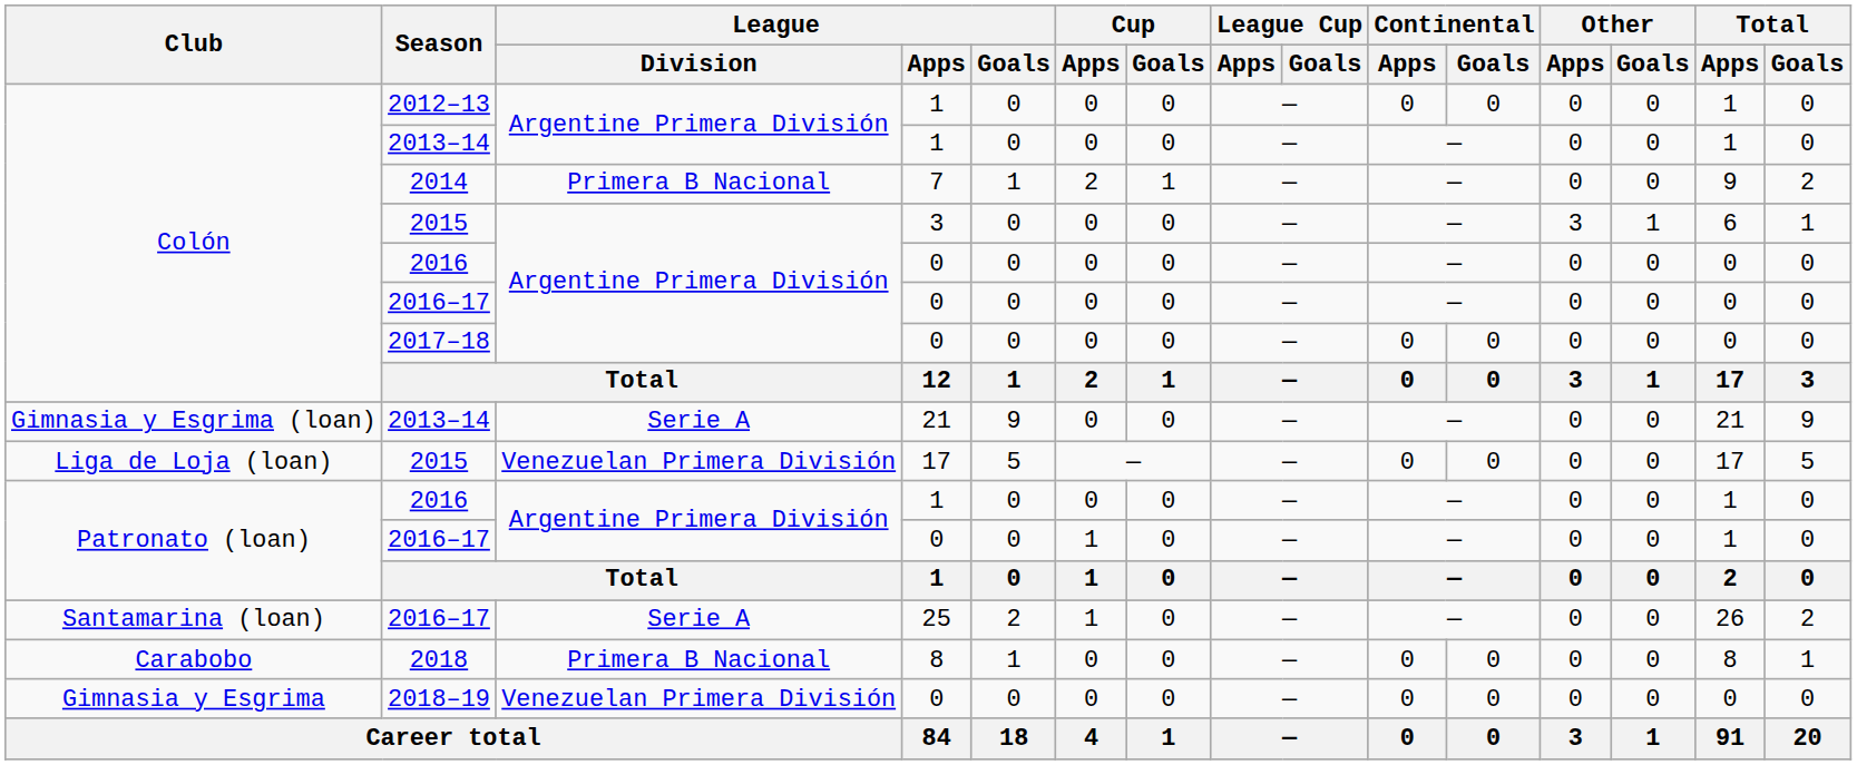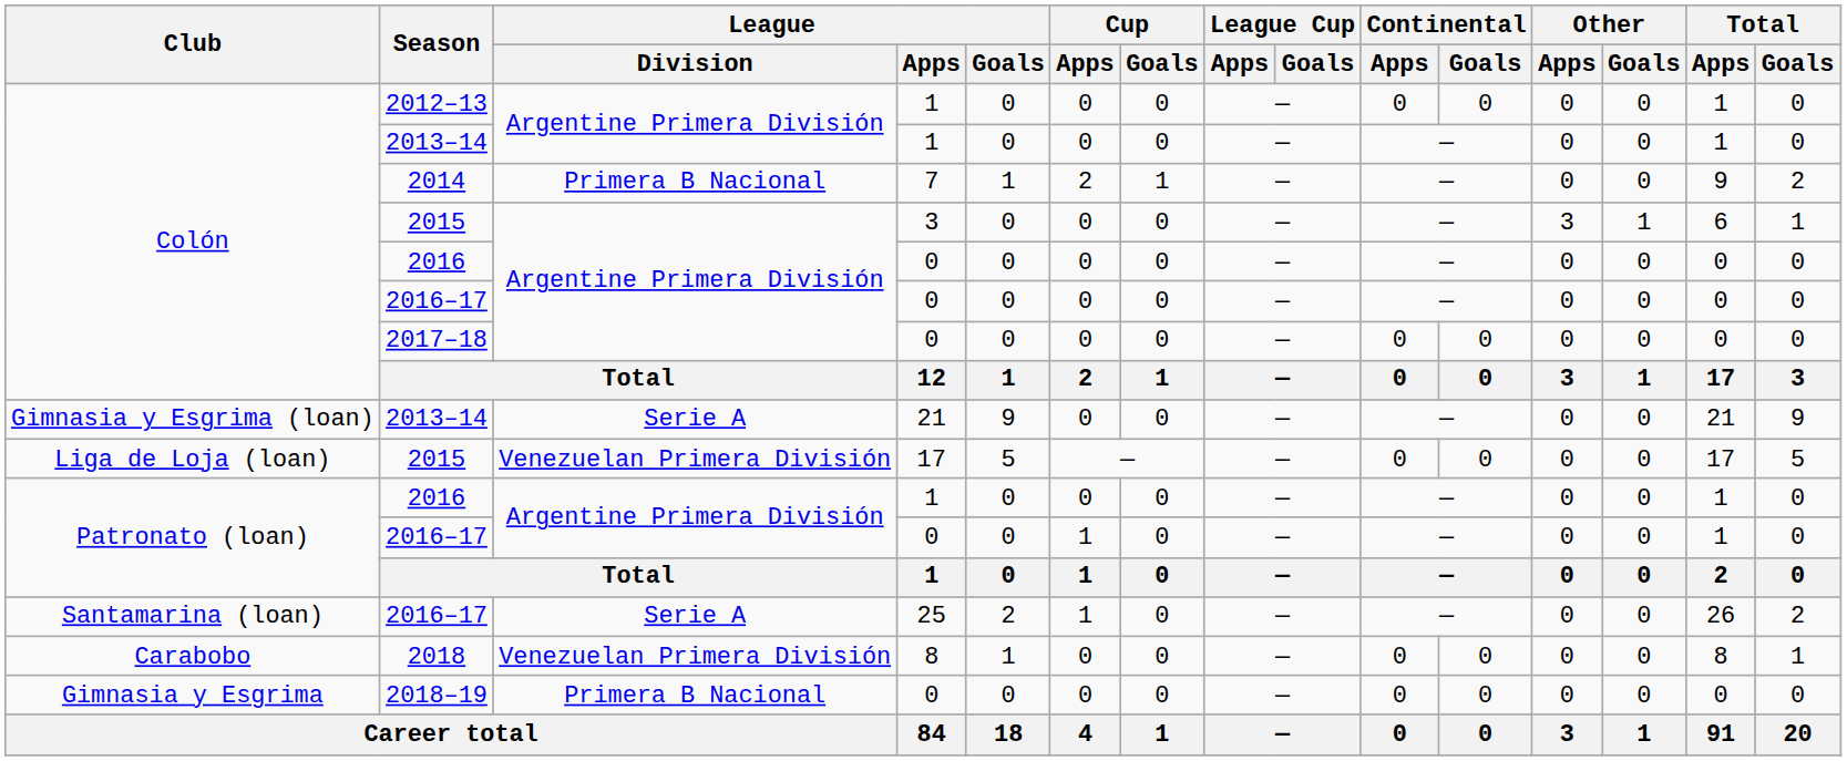 <table class="wikitable" style="text-align:center">
 <tr>
 <th rowspan="2">Club</th>
 <th rowspan="2">Season</th>
 <th colspan="3">League</th>
 <th colspan="2">Cup</th>
 <th colspan="2">League Cup</th>
 <th colspan="2">Continental</th>
 <th colspan="2">Other</th>
 <th colspan="2">Total</th>
 </tr>
 <tr>
 <th>Division</th>
 <th>Apps</th>
 <th>Goals</th>
 <th>Apps</th>
 <th>Goals</th>
 <th>Apps</th>
 <th>Goals</th>
 <th>Apps</th>
 <th>Goals</th>
 <th>Apps</th>
 <th>Goals</th>
 <th>Apps</th>
 <th>Goals</th>
 </tr>
 <tr>
 <td rowspan="8"><a href='#'>Colón</a></td>
 <td><a href='#'>2012–13</a></td>
 <td rowspan="2"><a href='#'>Argentine Primera División</a></td>
 <td>1</td>
 <td>0</td>
 <td>0</td>
 <td>0</td>
 <td colspan="2">—</td>
 <td>0</td>
 <td>0</td>
 <td>0</td>
 <td>0</td>
 <td>1</td>
 <td>0</td>
 </tr>
 <tr>
 <td><a href='#'>2013–14</a></td>
 <td>1</td>
 <td>0</td>
 <td>0</td>
 <td>0</td>
 <td colspan="2">—</td>
 <td colspan="2">—</td>
 <td>0</td>
 <td>0</td>
 <td>1</td>
 <td>0</td>
 </tr>
 <tr>
 <td><a href='#'>2014</a></td>
 <td><a href='#'>Primera B Nacional</a></td>
 <td>7</td>
 <td>1</td>
 <td>2</td>
 <td>1</td>
 <td colspan="2">—</td>
 <td colspan="2">—</td>
 <td>0</td>
 <td>0</td>
 <td>9</td>
 <td>2</td>
 </tr>
 <tr>
 <td><a href='#'>2015</a></td>
 <td rowspan="4"><a href='#'>Argentine Primera División</a></td>
 <td>3</td>
 <td>0</td>
 <td>0</td>
 <td>0</td>
 <td colspan="2">—</td>
 <td colspan="2">—</td>
 <td>3</td>
 <td>1</td>
 <td>6</td>
 <td>1</td>
 </tr>
 <tr>
 <td><a href='#'>2016</a></td>
 <td>0</td>
 <td>0</td>
 <td>0</td>
 <td>0</td>
 <td colspan="2">—</td>
 <td colspan="2">—</td>
 <td>0</td>
 <td>0</td>
 <td>0</td>
 <td>0</td>
 </tr>
 <tr>
 <td><a href='#'>2016–17</a></td>
 <td>0</td>
 <td>0</td>
 <td>0</td>
 <td>0</td>
 <td colspan="2">—</td>
 <td colspan="2">—</td>
 <td>0</td>
 <td>0</td>
 <td>0</td>
 <td>0</td>
 </tr>
 <tr>
 <td><a href='#'>2017–18</a></td>
 <td>0</td>
 <td>0</td>
 <td>0</td>
 <td>0</td>
 <td colspan="2">—</td>
 <td>0</td>
 <td>0</td>
 <td>0</td>
 <td>0</td>
 <td>0</td>
 <td>0</td>
 </tr>
 <tr>
 <th colspan="2">Total</th>
 <th>12</th>
 <th>1</th>
 <th>2</th>
 <th>1</th>
 <th colspan="2">—</th>
 <th>0</th>
 <th>0</th>
 <th>3</th>
 <th>1</th>
 <th>17</th>
 <th>3</th>
 </tr>
 <tr>
 <td><a href='#'>Gimnasia y Esgrima</a> (loan)</td>
 <td><a href='#'>2013–14</a></td>
 <td><a href='#'>Serie A</a></td>
 <td>21</td>
 <td>9</td>
 <td>0</td>
 <td>0</td>
 <td colspan="2">—</td>
 <td colspan="2">—</td>
 <td>0</td>
 <td>0</td>
 <td>21</td>
 <td>9</td>
 </tr>
 <tr>
 <td><a href='#'>Liga de Loja</a> (loan)</td>
 <td><a href='#'>2015</a></td>
 <td><a href='#'>Venezuelan Primera División</a></td>
 <td>17</td>
 <td>5</td>
 <td colspan="2">—</td>
 <td colspan="2">—</td>
 <td>0</td>
 <td>0</td>
 <td>0</td>
 <td>0</td>
 <td>17</td>
 <td>5</td>
 </tr>
 <tr>
 <td rowspan="3"><a href='#'>Patronato</a> (loan)</td>
 <td><a href='#'>2016</a></td>
 <td rowspan="2"><a href='#'>Argentine Primera División</a></td>
 <td>1</td>
 <td>0</td>
 <td>0</td>
 <td>0</td>
 <td colspan="2">—</td>
 <td colspan="2">—</td>
 <td>0</td>
 <td>0</td>
 <td>1</td>
 <td>0</td>
 </tr>
 <tr>
 <td><a href='#'>2016–17</a></td>
 <td>0</td>
 <td>0</td>
 <td>1</td>
 <td>0</td>
 <td colspan="2">—</td>
 <td colspan="2">—</td>
 <td>0</td>
 <td>0</td>
 <td>1</td>
 <td>0</td>
 </tr>
 <tr>
 <th colspan="2">Total</th>
 <th>1</th>
 <th>0</th>
 <th>1</th>
 <th>0</th>
 <th colspan="2">—</th>
 <th colspan="2">—</th>
 <th>0</th>
 <th>0</th>
 <th>2</th>
 <th>0</th>
 </tr>
 <tr>
 <td><a href='#'>Santamarina</a> (loan)</td>
 <td><a href='#'>2016–17</a></td>
 <td><a href='#'>Serie A</a></td>
 <td>25</td>
 <td>2</td>
 <td>1</td>
 <td>0</td>
 <td colspan="2">—</td>
 <td colspan="2">—</td>
 <td>0</td>
 <td>0</td>
 <td>26</td>
 <td>2</td>
 </tr>
 <tr>
 <td><a href='#'>Carabobo</a></td>
 <td><a href='#'>2018</a></td>
-<td><a href='#'>Primera B Nacional</a></td>
+<td><a href='#'>Venezuelan Primera División</a></td>
 <td>8</td>
 <td>1</td>
 <td>0</td>
 <td>0</td>
 <td colspan="2">—</td>
 <td>0</td>
 <td>0</td>
 <td>0</td>
 <td>0</td>
 <td>8</td>
 <td>1</td>
 </tr>
 <tr>
 <td><a href='#'>Gimnasia y Esgrima</a></td>
 <td><a href='#'>2018–19</a></td>
-<td><a href='#'>Venezuelan Primera División</a></td>
+<td><a href='#'>Primera B Nacional</a></td>
 <td>0</td>
 <td>0</td>
 <td>0</td>
 <td>0</td>
 <td colspan="2">—</td>
 <td>0</td>
 <td>0</td>
 <td>0</td>
 <td>0</td>
 <td>0</td>
 <td>0</td>
 </tr>
 <tr>
 <th colspan="3">Career total</th>
 <th>84</th>
 <th>18</th>
 <th>4</th>
 <th>1</th>
 <th colspan="2">—</th>
 <th>0</th>
 <th>0</th>
 <th>3</th>
 <th>1</th>
 <th>91</th>
 <th>20</th>
 </tr>
 </table>
